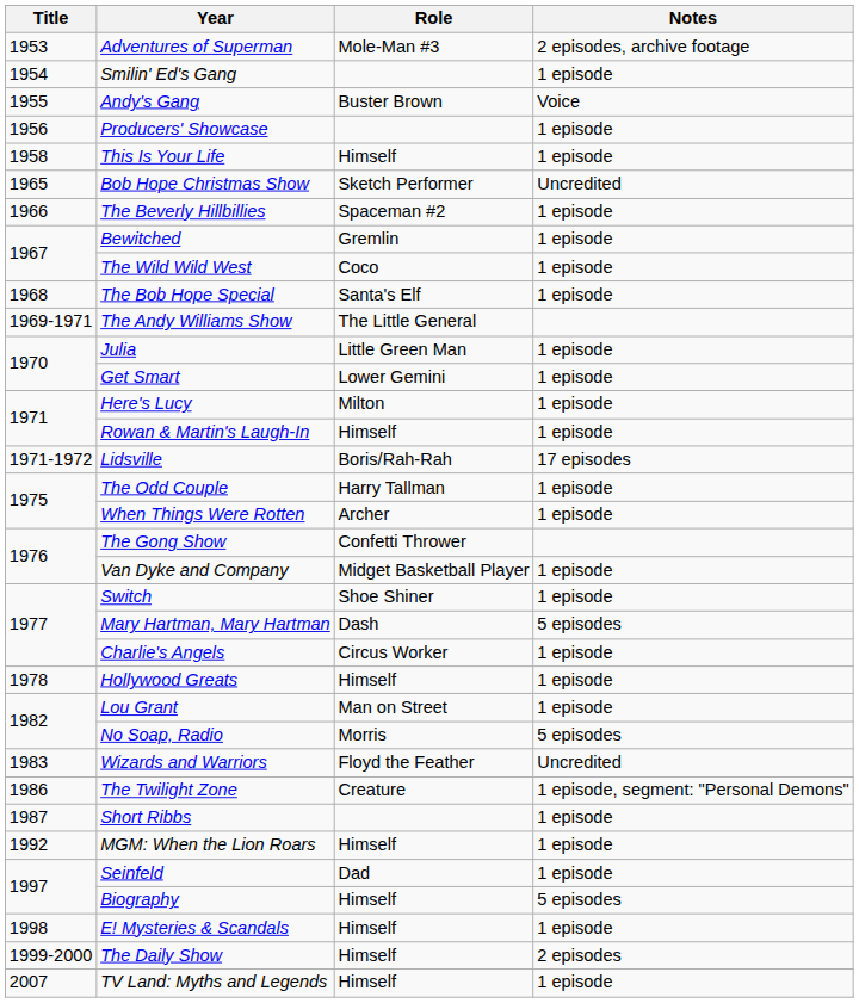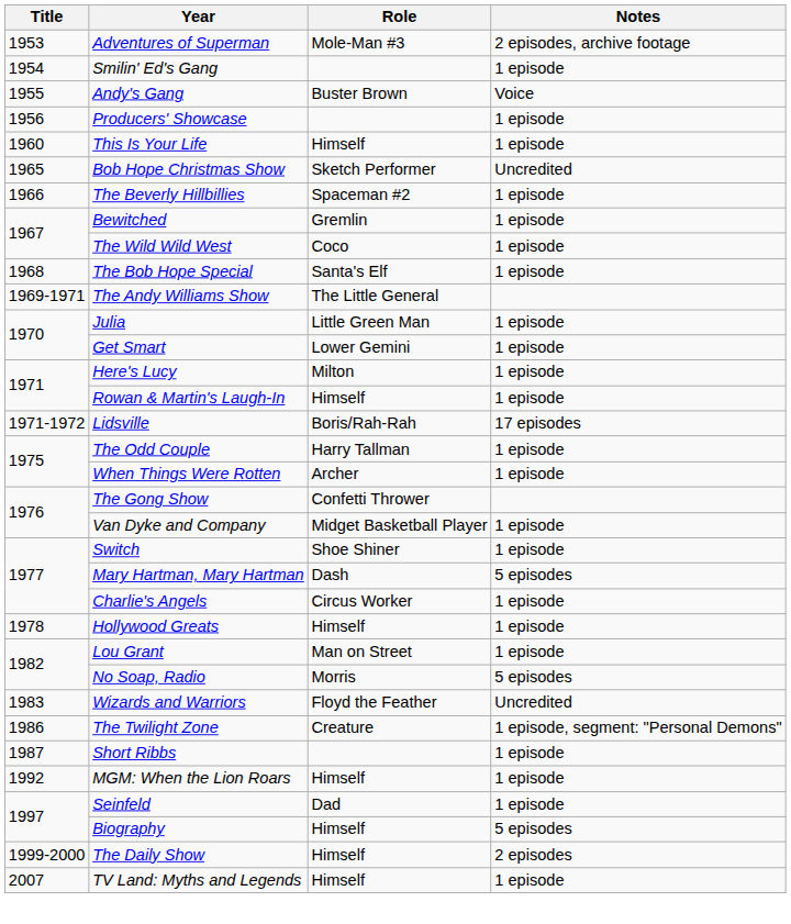 <table class="wikitable sortable">
 <tr>
 <th>Title</th>
 <th>Year</th>
 <th>Role</th>
 <th>Notes</th>
 </tr>
 <tr>
 <td>1953</td>
 <td><em><a href='#'>Adventures of Superman</a></em></td>
 <td>Mole-Man #3</td>
 <td>2 episodes, archive footage</td>
 </tr>
 <tr>
 <td>1954</td>
 <td><em>Smilin' Ed's Gang</em></td>
 <td></td>
 <td>1 episode</td>
 </tr>
 <tr>
 <td>1955</td>
 <td><em><a href='#'>Andy's Gang</a></em></td>
 <td>Buster Brown</td>
 <td>Voice</td>
 </tr>
 <tr>
 <td>1956</td>
 <td><em><a href='#'>Producers' Showcase</a></em></td>
 <td></td>
 <td>1 episode</td>
 </tr>
 <tr>
-<td>1958</td>
+<td>1960</td>
 <td><em><a href='#'>This Is Your Life</a></em></td>
 <td>Himself</td>
 <td>1 episode</td>
 </tr>
 <tr>
 <td>1965</td>
 <td><em><a href='#'>Bob Hope Christmas Show</a></em></td>
 <td>Sketch Performer</td>
 <td>Uncredited</td>
 </tr>
 <tr>
 <td>1966</td>
 <td><em><a href='#'>The Beverly Hillbillies</a></em></td>
 <td>Spaceman #2</td>
 <td>1 episode</td>
 </tr>
 <tr>
 <td rowspan="2">1967</td>
 <td><em><a href='#'>Bewitched</a></em></td>
 <td>Gremlin</td>
 <td>1 episode</td>
 </tr>
 <tr>
 <td><em><a href='#'>The Wild Wild West</a></em></td>
 <td>Coco</td>
 <td>1 episode</td>
 </tr>
 <tr>
 <td>1968</td>
 <td><em><a href='#'>The Bob Hope Special</a></em></td>
 <td>Santa's Elf</td>
 <td>1 episode</td>
 </tr>
 <tr>
 <td>1969-1971</td>
 <td><em><a href='#'>The Andy Williams Show</a></em></td>
 <td>The Little General</td>
 <td></td>
 </tr>
 <tr>
 <td rowspan="2">1970</td>
 <td><em><a href='#'>Julia</a></em></td>
 <td>Little Green Man</td>
 <td>1 episode</td>
 </tr>
 <tr>
 <td><em><a href='#'>Get Smart</a></em></td>
 <td>Lower Gemini</td>
 <td>1 episode</td>
 </tr>
 <tr>
 <td rowspan="2">1971</td>
 <td><em><a href='#'>Here's Lucy</a></em></td>
 <td>Milton</td>
 <td>1 episode</td>
 </tr>
 <tr>
 <td><em><a href='#'>Rowan & Martin's Laugh-In</a></em></td>
 <td>Himself</td>
 <td>1 episode</td>
 </tr>
 <tr>
 <td>1971-1972</td>
 <td><em><a href='#'>Lidsville</a></em></td>
 <td>Boris/Rah-Rah</td>
 <td>17 episodes</td>
 </tr>
 <tr>
 <td rowspan="2">1975</td>
 <td><em><a href='#'>The Odd Couple</a></em></td>
 <td>Harry Tallman</td>
 <td>1 episode</td>
 </tr>
 <tr>
 <td><em><a href='#'>When Things Were Rotten</a></em></td>
 <td>Archer</td>
 <td>1 episode</td>
 </tr>
 <tr>
 <td rowspan="2">1976</td>
 <td><em><a href='#'>The Gong Show</a></em></td>
 <td>Confetti Thrower</td>
 <td></td>
 </tr>
 <tr>
 <td><em>Van Dyke and Company</em></td>
 <td>Midget Basketball Player</td>
 <td>1 episode</td>
 </tr>
 <tr>
 <td rowspan="3">1977</td>
 <td><em><a href='#'>Switch</a></em></td>
 <td>Shoe Shiner</td>
 <td>1 episode</td>
 </tr>
 <tr>
 <td><em><a href='#'>Mary Hartman, Mary Hartman</a></em></td>
 <td>Dash</td>
 <td>5 episodes</td>
 </tr>
 <tr>
 <td><em><a href='#'>Charlie's Angels</a></em></td>
 <td>Circus Worker</td>
 <td>1 episode</td>
 </tr>
 <tr>
 <td>1978</td>
 <td><em><a href='#'>Hollywood Greats</a></em></td>
 <td>Himself</td>
 <td>1 episode</td>
 </tr>
 <tr>
 <td rowspan="2">1982</td>
 <td><em><a href='#'>Lou Grant</a></em></td>
 <td>Man on Street</td>
 <td>1 episode</td>
 </tr>
 <tr>
 <td><em><a href='#'>No Soap, Radio</a></em></td>
 <td>Morris</td>
 <td>5 episodes</td>
 </tr>
 <tr>
 <td>1983</td>
 <td><em><a href='#'>Wizards and Warriors</a></em></td>
 <td>Floyd the Feather</td>
 <td>Uncredited</td>
 </tr>
 <tr>
 <td>1986</td>
 <td><em><a href='#'>The Twilight Zone</a></em></td>
 <td>Creature</td>
 <td>1 episode, segment: "Personal Demons"</td>
 </tr>
 <tr>
 <td>1987</td>
 <td><em><a href='#'>Short Ribbs</a></em></td>
 <td></td>
 <td>1 episode</td>
 </tr>
 <tr>
 <td>1992</td>
 <td><em>MGM: When the Lion Roars</em></td>
 <td>Himself</td>
 <td>1 episode</td>
 </tr>
 <tr>
 <td rowspan="2">1997</td>
 <td><em><a href='#'>Seinfeld</a></em></td>
 <td>Dad</td>
 <td>1 episode</td>
 </tr>
 <tr>
 <td><em><a href='#'>Biography</a></em></td>
 <td>Himself</td>
 <td>5 episodes</td>
 </tr>
 <tr>
-<td>1998</td>
-<td><em><a href='#'>E! Mysteries & Scandals</a></em></td>
-<td>Himself</td>
-<td>1 episode</td>
-</tr>
-<tr>
 <td>1999-2000</td>
 <td><em><a href='#'>The Daily Show</a></em></td>
 <td>Himself</td>
 <td>2 episodes</td>
 </tr>
 <tr>
 <td>2007</td>
 <td><em>TV Land: Myths and Legends</em></td>
 <td>Himself</td>
 <td>1 episode</td>
 </tr>
 </table>
